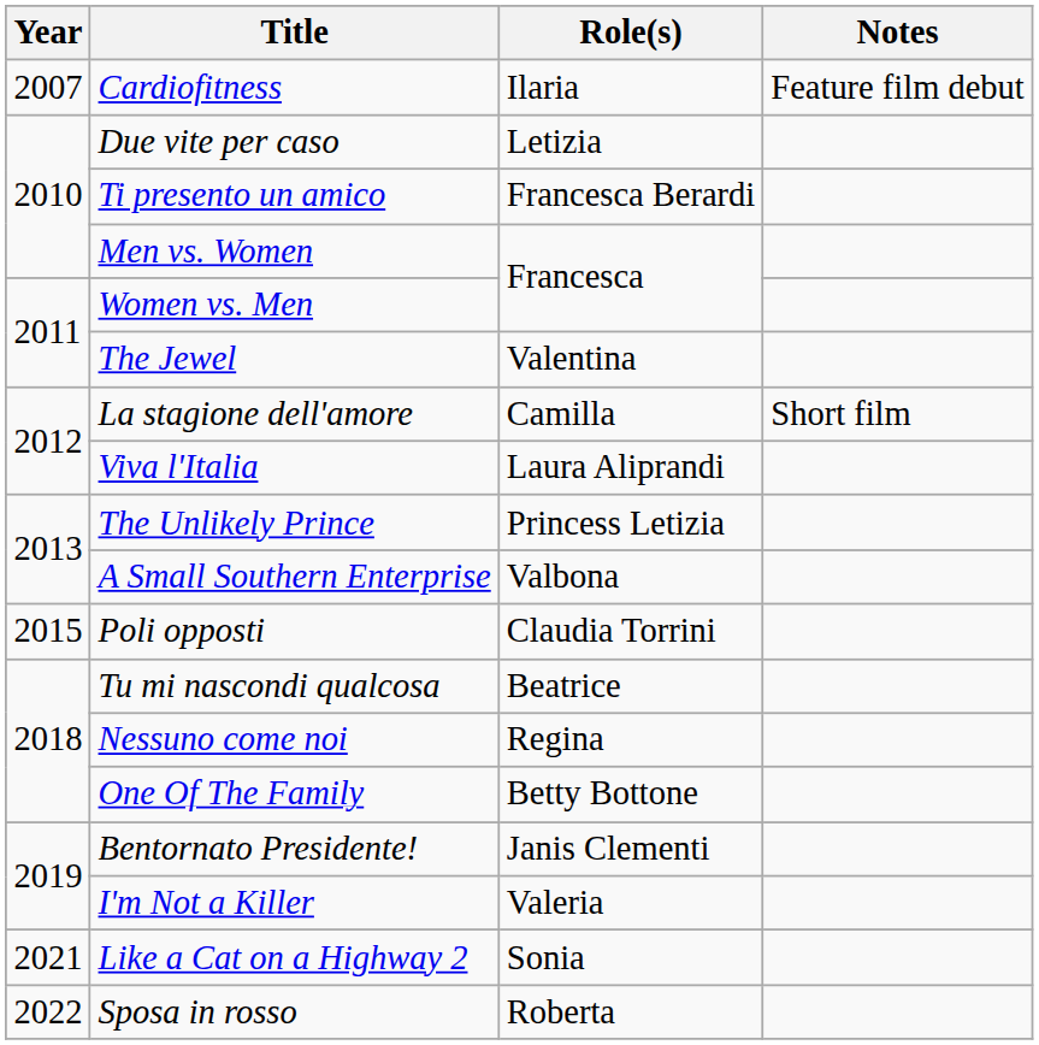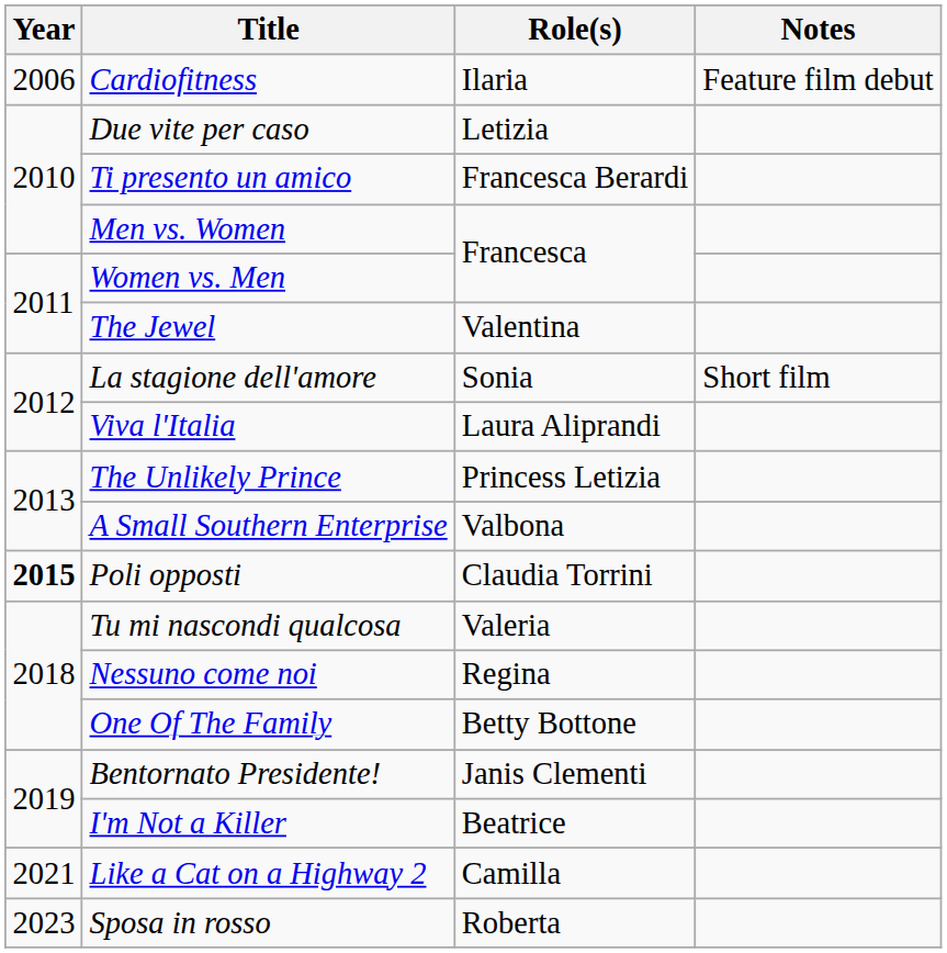 <table class="wikitable plainrowheaders sortable">
 <tr>
 <th scope="col">Year</th>
 <th scope="col">Title</th>
 <th scope="col">Role(s)</th>
 <th scope="col" class="unsortable">Notes</th>
 </tr>
 <tr>
-<td>2007</td>
+<td>2006</td>
 <td><em><a href='#'>Cardiofitness</a></em></td>
 <td>Ilaria</td>
 <td>Feature film debut</td>
 </tr>
 <tr>
 <td rowspan="3">2010</td>
 <td><em>Due vite per caso</em></td>
 <td>Letizia</td>
 <td></td>
 </tr>
 <tr>
 <td><em><a href='#'>Ti presento un amico</a></em></td>
 <td>Francesca Berardi</td>
 <td></td>
 </tr>
 <tr>
 <td><em><a href='#'>Men vs. Women</a></em></td>
 <td rowspan="2">Francesca</td>
 <td></td>
 </tr>
 <tr>
 <td rowspan="2">2011</td>
 <td><em><a href='#'>Women vs. Men</a></em></td>
 <td></td>
 </tr>
 <tr>
 <td><em><a href='#'>The Jewel</a></em></td>
 <td>Valentina</td>
 <td></td>
 </tr>
 <tr>
 <td rowspan="2">2012</td>
 <td><em>La stagione dell'amore</em></td>
-<td>Camilla</td>
+<td>Sonia</td>
 <td>Short film</td>
 </tr>
 <tr>
 <td><em><a href='#'>Viva l'Italia</a></em></td>
 <td>Laura Aliprandi</td>
 <td></td>
 </tr>
 <tr>
 <td rowspan="2">2013</td>
 <td><em><a href='#'>The Unlikely Prince</a></em></td>
 <td>Princess Letizia</td>
 <td></td>
 </tr>
 <tr>
 <td><em><a href='#'>A Small Southern Enterprise</a></em></td>
 <td>Valbona</td>
 <td></td>
 </tr>
 <tr>
-<td>2015</td>
+<td><strong>2015</strong></td>
 <td><em>Poli opposti</em></td>
 <td>Claudia Torrini</td>
 <td></td>
 </tr>
 <tr>
 <td rowspan="3">2018</td>
 <td><em>Tu mi nascondi qualcosa</em></td>
-<td>Beatrice</td>
+<td>Valeria</td>
 <td></td>
 </tr>
 <tr>
 <td><em><a href='#'>Nessuno come noi</a></em></td>
 <td>Regina</td>
 <td></td>
 </tr>
 <tr>
 <td><em><a href='#'>One Of The Family</a></em></td>
 <td>Betty Bottone</td>
 <td></td>
 </tr>
 <tr>
 <td rowspan="2">2019</td>
 <td><em>Bentornato Presidente!</em></td>
 <td>Janis Clementi</td>
 <td></td>
 </tr>
 <tr>
 <td><em><a href='#'>I'm Not a Killer</a></em></td>
-<td>Valeria</td>
+<td>Beatrice</td>
 <td></td>
 </tr>
 <tr>
 <td>2021</td>
 <td><em><a href='#'>Like a Cat on a Highway 2</a></em></td>
-<td>Sonia</td>
+<td>Camilla</td>
 <td></td>
 </tr>
 <tr>
-<td>2022</td>
+<td>2023</td>
 <td><em>Sposa in rosso</em></td>
 <td>Roberta</td>
 <td></td>
 </tr>
 </table>
